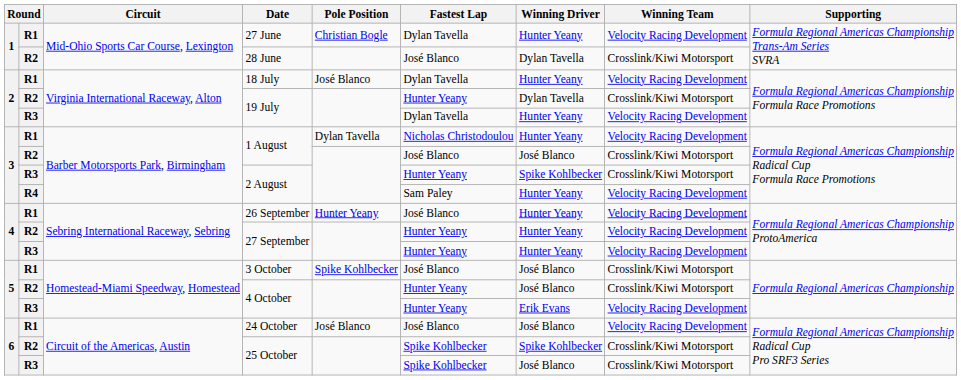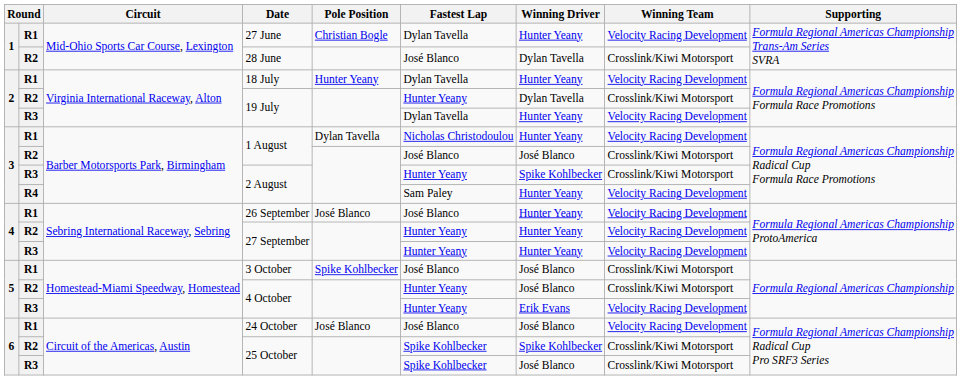 <table class="wikitable" style="font-size:85%;">
 <tr>
 <th colspan=2>Round</th>
 <th>Circuit</th>
 <th>Date</th>
 <th>Pole Position</th>
 <th>Fastest Lap</th>
 <th>Winning Driver</th>
 <th>Winning Team</th>
 <th>Supporting</th>
 </tr>
 <tr>
 <th rowspan=2>1</th>
 <th>R1</th>
 <td rowspan=2><a href='#'>Mid-Ohio Sports Car Course</a>, <a href='#'>Lexington</a></td>
 <td>27 June</td>
 <td> <a href='#'>Christian Bogle</a></td>
 <td> Dylan Tavella</td>
 <td> <a href='#'>Hunter Yeany</a></td>
 <td><a href='#'>Velocity Racing Development</a></td>
 <td rowspan=2 nowrap><em><a href='#'>Formula Regional Americas Championship</a></em><br><em><a href='#'>Trans-Am Series</a></em><br><em>SVRA</em></td>
 </tr>
 <tr>
 <th>R2</th>
 <td>28 June</td>
 <td></td>
 <td> José Blanco</td>
 <td> Dylan Tavella</td>
 <td>Crosslink/Kiwi Motorsport</td>
 </tr>
 <tr>
 <th rowspan=3>2</th>
 <th>R1</th>
 <td rowspan=3><a href='#'>Virginia International Raceway</a>, <a href='#'>Alton</a></td>
 <td>18 July</td>
-<td> José Blanco</td>
+<td> <a href='#'>Hunter Yeany</a></td>
 <td> Dylan Tavella</td>
 <td> <a href='#'>Hunter Yeany</a></td>
 <td><a href='#'>Velocity Racing Development</a></td>
 <td rowspan=3><em><a href='#'>Formula Regional Americas Championship</a></em><br><em>Formula Race Promotions</em></td>
 </tr>
 <tr>
 <th>R2</th>
 <td rowspan=2>19 July</td>
 <td rowspan=2></td>
 <td> <a href='#'>Hunter Yeany</a></td>
 <td> Dylan Tavella</td>
 <td>Crosslink/Kiwi Motorsport</td>
 </tr>
 <tr>
 <th>R3</th>
 <td> Dylan Tavella</td>
 <td> <a href='#'>Hunter Yeany</a></td>
 <td><a href='#'>Velocity Racing Development</a></td>
 </tr>
 <tr>
 <th rowspan=4>3</th>
 <th>R1</th>
 <td rowspan=4><a href='#'>Barber Motorsports Park</a>, <a href='#'>Birmingham</a></td>
 <td rowspan=2>1 August</td>
 <td> Dylan Tavella</td>
 <td nowrap> <a href='#'>Nicholas Christodoulou</a></td>
 <td> <a href='#'>Hunter Yeany</a></td>
 <td><a href='#'>Velocity Racing Development</a></td>
 <td rowspan=4><em><a href='#'>Formula Regional Americas Championship</a></em><br><em>Radical Cup</em><br><em>Formula Race Promotions</em></td>
 </tr>
 <tr>
 <th>R2</th>
 <td rowspan=3></td>
 <td> José Blanco</td>
 <td> José Blanco</td>
 <td>Crosslink/Kiwi Motorsport</td>
 </tr>
 <tr>
 <th>R3</th>
 <td rowspan=2>2 August</td>
 <td> <a href='#'>Hunter Yeany</a></td>
 <td> <a href='#'>Spike Kohlbecker</a></td>
 <td>Crosslink/Kiwi Motorsport</td>
 </tr>
 <tr>
 <th>R4</th>
 <td> Sam Paley</td>
 <td> <a href='#'>Hunter Yeany</a></td>
 <td><a href='#'>Velocity Racing Development</a></td>
 </tr>
 <tr>
 <th rowspan=3>4</th>
 <th>R1</th>
 <td rowspan=3><a href='#'>Sebring International Raceway</a>, <a href='#'>Sebring</a></td>
 <td nowrap>26 September</td>
-<td> <a href='#'>Hunter Yeany</a></td>
+<td> José Blanco</td>
 <td> José Blanco</td>
 <td> <a href='#'>Hunter Yeany</a></td>
 <td><a href='#'>Velocity Racing Development</a></td>
 <td rowspan=3><em><a href='#'>Formula Regional Americas Championship</a></em><br><em>ProtoAmerica</em></td>
 </tr>
 <tr>
 <th>R2</th>
 <td rowspan=2>27 September</td>
 <td rowspan=2></td>
 <td> <a href='#'>Hunter Yeany</a></td>
 <td> <a href='#'>Hunter Yeany</a></td>
 <td><a href='#'>Velocity Racing Development</a></td>
 </tr>
 <tr>
 <th>R3</th>
 <td> <a href='#'>Hunter Yeany</a></td>
 <td> <a href='#'>Hunter Yeany</a></td>
 <td><a href='#'>Velocity Racing Development</a></td>
 </tr>
 <tr>
 <th rowspan=3>5</th>
 <th>R1</th>
 <td rowspan=3 nowrap><a href='#'>Homestead-Miami Speedway</a>, <a href='#'>Homestead</a></td>
 <td>3 October</td>
 <td nowrap> <a href='#'>Spike Kohlbecker</a></td>
 <td> José Blanco</td>
 <td> José Blanco</td>
 <td>Crosslink/Kiwi Motorsport</td>
 <td rowspan=3><em><a href='#'>Formula Regional Americas Championship</a></em></td>
 </tr>
 <tr>
 <th>R2</th>
 <td rowspan=2>4 October</td>
 <td rowspan=2></td>
 <td> <a href='#'>Hunter Yeany</a></td>
 <td> José Blanco</td>
 <td>Crosslink/Kiwi Motorsport</td>
 </tr>
 <tr>
 <th>R3</th>
 <td> <a href='#'>Hunter Yeany</a></td>
 <td> <a href='#'>Erik Evans</a></td>
 <td nowrap><a href='#'>Velocity Racing Development</a></td>
 </tr>
 <tr>
 <th rowspan=3>6</th>
 <th>R1</th>
 <td rowspan=3><a href='#'>Circuit of the Americas</a>, <a href='#'>Austin</a></td>
 <td>24 October</td>
 <td> José Blanco</td>
 <td> José Blanco</td>
 <td> José Blanco</td>
 <td><a href='#'>Velocity Racing Development</a></td>
 <td rowspan=3><em><a href='#'>Formula Regional Americas Championship</a></em><br><em>Radical Cup</em><br><em>Pro SRF3 Series</em></td>
 </tr>
 <tr>
 <th>R2</th>
 <td rowspan=2>25 October</td>
 <td rowspan=2></td>
 <td nowrap> <a href='#'>Spike Kohlbecker</a></td>
 <td nowrap> <a href='#'>Spike Kohlbecker</a></td>
 <td>Crosslink/Kiwi Motorsport</td>
 </tr>
 <tr>
 <th>R3</th>
 <td> <a href='#'>Spike Kohlbecker</a></td>
 <td> José Blanco</td>
 <td>Crosslink/Kiwi Motorsport</td>
 </tr>
 </table>
